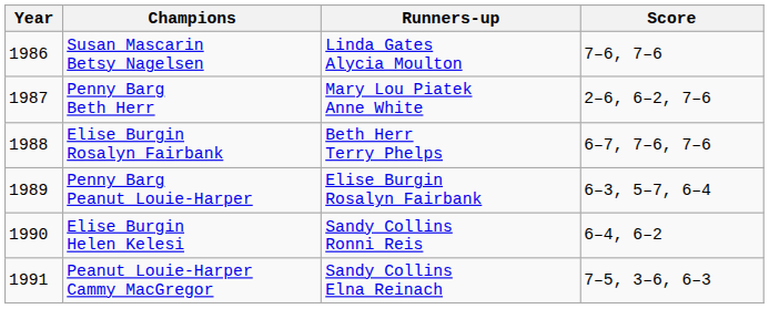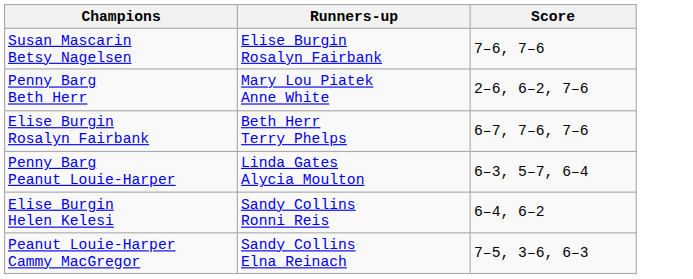 <table class="wikitable">
 <tr>
-<th style="width:40px">Year</th>
 <th style="width:200px">Champions</th>
 <th style="width:200px">Runners-up</th>
 <th style="width:140px" class="unsortable">Score</th>
 </tr>
 <tr>
-<td>1986</td>
 <td> <a href='#'>Susan Mascarin</a> <br>  <a href='#'>Betsy Nagelsen</a></td>
-<td> <a href='#'>Linda Gates</a> <br>  <a href='#'>Alycia Moulton</a></td>
+<td> <a href='#'>Elise Burgin</a> <br>  <a href='#'>Rosalyn Fairbank</a></td>
 <td>7–6, 7–6</td>
 </tr>
 <tr>
-<td>1987</td>
 <td> <a href='#'>Penny Barg</a> <br>  <a href='#'>Beth Herr</a></td>
 <td> <a href='#'>Mary Lou Piatek</a> <br>  <a href='#'>Anne White</a></td>
 <td>2–6, 6–2, 7–6</td>
 </tr>
 <tr>
-<td>1988</td>
 <td> <a href='#'>Elise Burgin</a> <br>  <a href='#'>Rosalyn Fairbank</a></td>
 <td> <a href='#'>Beth Herr</a> <br>  <a href='#'>Terry Phelps</a></td>
 <td>6–7, 7–6, 7–6</td>
 </tr>
 <tr>
-<td>1989</td>
 <td> <a href='#'>Penny Barg</a> <br>  <a href='#'>Peanut Louie-Harper</a></td>
-<td> <a href='#'>Elise Burgin</a> <br>  <a href='#'>Rosalyn Fairbank</a></td>
+<td> <a href='#'>Linda Gates</a> <br>  <a href='#'>Alycia Moulton</a></td>
 <td>6–3, 5–7, 6–4</td>
 </tr>
 <tr>
-<td>1990</td>
 <td> <a href='#'>Elise Burgin</a> <br>  <a href='#'>Helen Kelesi</a></td>
 <td> <a href='#'>Sandy Collins</a> <br>  <a href='#'>Ronni Reis</a></td>
 <td>6–4, 6–2</td>
 </tr>
 <tr>
-<td>1991</td>
 <td> <a href='#'>Peanut Louie-Harper</a> <br>  <a href='#'>Cammy MacGregor</a></td>
 <td> <a href='#'>Sandy Collins</a> <br>  <a href='#'>Elna Reinach</a></td>
 <td>7–5, 3–6, 6–3</td>
 </tr>
 </table>
